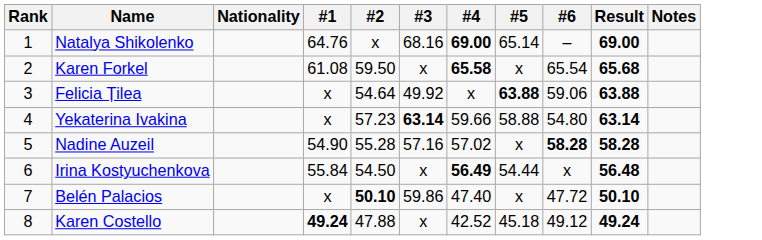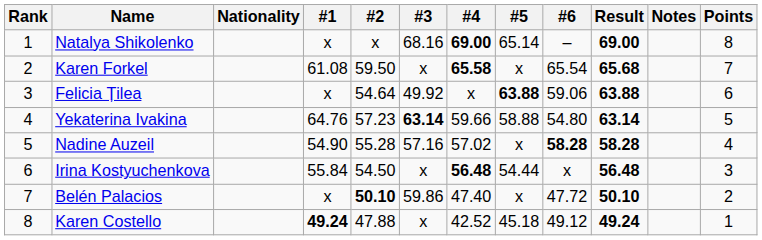 <table class="wikitable sortable" style="text-align:center">
 <tr>
 <th>Rank</th>
 <th>Name</th>
 <th>Nationality</th>
 <th>#1</th>
 <th>#2</th>
 <th>#3</th>
 <th>#4</th>
 <th>#5</th>
 <th>#6</th>
 <th>Result</th>
 <th>Notes</th>
+<th>Points</th>
 </tr>
 <tr>
 <td>1</td>
 <td align=left><a href='#'>Natalya Shikolenko</a></td>
 <td align=left></td>
-<td>64.76</td>
+<td>x</td>
 <td>x</td>
 <td>68.16</td>
 <td><strong>69.00</strong></td>
 <td>65.14</td>
 <td>–</td>
 <td><strong>69.00</strong></td>
 <td></td>
+<td>8</td>
 </tr>
 <tr>
 <td>2</td>
 <td align=left><a href='#'>Karen Forkel</a></td>
 <td align=left></td>
 <td>61.08</td>
 <td>59.50</td>
 <td>x</td>
 <td><strong>65.58</strong></td>
 <td>x</td>
 <td>65.54</td>
 <td><strong>65.68</strong></td>
 <td></td>
+<td>7</td>
 </tr>
 <tr>
 <td>3</td>
 <td align=left><a href='#'>Felicia Țilea</a></td>
 <td align=left></td>
 <td>x</td>
 <td>54.64</td>
 <td>49.92</td>
 <td>x</td>
 <td><strong>63.88</strong></td>
 <td>59.06</td>
 <td><strong>63.88</strong></td>
 <td></td>
+<td>6</td>
 </tr>
 <tr>
 <td>4</td>
 <td align=left><a href='#'>Yekaterina Ivakina</a></td>
 <td align=left></td>
-<td>x</td>
+<td>64.76</td>
 <td>57.23</td>
 <td><strong>63.14</strong></td>
 <td>59.66</td>
 <td>58.88</td>
 <td>54.80</td>
 <td><strong>63.14</strong></td>
 <td></td>
+<td>5</td>
 </tr>
 <tr>
 <td>5</td>
 <td align=left><a href='#'>Nadine Auzeil</a></td>
 <td align=left></td>
 <td>54.90</td>
 <td>55.28</td>
 <td>57.16</td>
 <td>57.02</td>
 <td>x</td>
 <td><strong>58.28</strong></td>
 <td><strong>58.28</strong></td>
 <td></td>
+<td>4</td>
 </tr>
 <tr>
 <td>6</td>
 <td align=left><a href='#'>Irina Kostyuchenkova</a></td>
 <td align=left></td>
 <td>55.84</td>
 <td>54.50</td>
 <td>x</td>
-<td><strong>56.49</strong></td>
+<td><strong>56.48</strong></td>
 <td>54.44</td>
 <td>x</td>
 <td><strong>56.48</strong></td>
 <td></td>
+<td>3</td>
 </tr>
 <tr>
 <td>7</td>
 <td align=left><a href='#'>Belén Palacios</a></td>
 <td align=left></td>
 <td>x</td>
 <td><strong>50.10</strong></td>
 <td>59.86</td>
 <td>47.40</td>
 <td>x</td>
 <td>47.72</td>
 <td><strong>50.10</strong></td>
 <td></td>
+<td>2</td>
 </tr>
 <tr>
 <td>8</td>
 <td align=left><a href='#'>Karen Costello</a></td>
 <td align=left></td>
 <td><strong>49.24</strong></td>
 <td>47.88</td>
 <td>x</td>
 <td>42.52</td>
 <td>45.18</td>
 <td>49.12</td>
 <td><strong>49.24</strong></td>
 <td></td>
+<td>1</td>
 </tr>
 </table>
